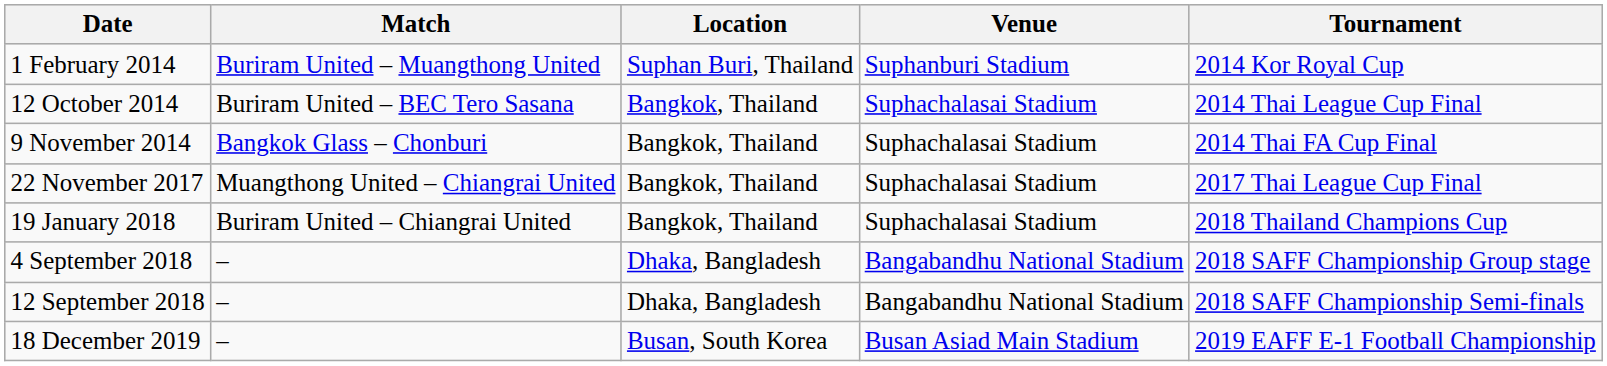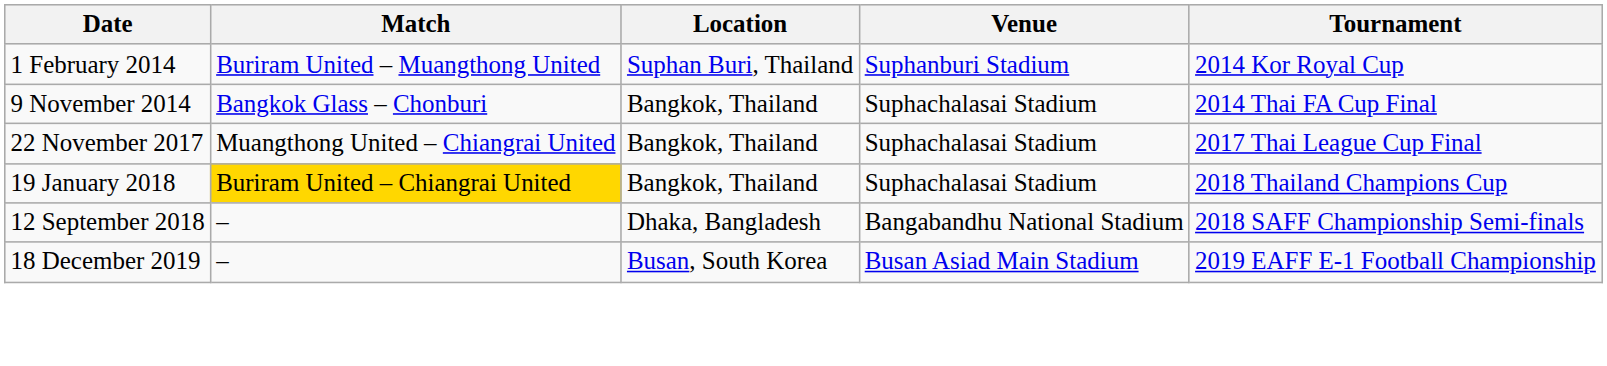 <table class="wikitable">
 <tr>
 <th>Date</th>
 <th>Match</th>
 <th>Location</th>
 <th>Venue</th>
 <th>Tournament</th>
 </tr>
 <tr>
 <td>1  February 2014</td>
 <td><a href='#'>Buriram United</a> – <a href='#'>Muangthong United</a></td>
 <td><a href='#'>Suphan Buri</a>, Thailand</td>
 <td><a href='#'>Suphanburi Stadium</a></td>
 <td><a href='#'>2014 Kor Royal Cup</a></td>
-</tr>
-<tr>
-<td>12 October 2014</td>
-<td>Buriram United – <a href='#'>BEC Tero Sasana</a></td>
-<td><a href='#'>Bangkok</a>, Thailand</td>
-<td><a href='#'>Suphachalasai Stadium</a></td>
-<td><a href='#'>2014 Thai League Cup Final</a></td>
 </tr>
 <tr>
 <td>9 November 2014</td>
 <td><a href='#'>Bangkok Glass</a> – <a href='#'>Chonburi</a></td>
 <td>Bangkok, Thailand</td>
 <td>Suphachalasai Stadium</td>
 <td><a href='#'>2014 Thai FA Cup Final</a></td>
 </tr>
 <tr>
 <td>22 November 2017</td>
 <td>Muangthong United – <a href='#'>Chiangrai United</a></td>
 <td>Bangkok, Thailand</td>
 <td>Suphachalasai Stadium</td>
 <td><a href='#'>2017 Thai League Cup Final</a></td>
 </tr>
 <tr>
 <td>19 January 2018</td>
-<td>Buriram United – Chiangrai United</td>
+<td style="background: gold;">Buriram United – Chiangrai United</td>
 <td>Bangkok, Thailand</td>
 <td>Suphachalasai Stadium</td>
 <td><a href='#'>2018 Thailand Champions Cup</a></td>
-</tr>
-<tr>
-<td>4 September 2018</td>
-<td>  – </td>
-<td><a href='#'>Dhaka</a>, Bangladesh</td>
-<td><a href='#'>Bangabandhu National Stadium</a></td>
-<td><a href='#'>2018 SAFF Championship Group stage</a></td>
 </tr>
 <tr>
 <td>12 September 2018</td>
 <td>  – </td>
 <td>Dhaka, Bangladesh</td>
 <td>Bangabandhu National Stadium</td>
 <td><a href='#'>2018 SAFF Championship Semi-finals</a></td>
 </tr>
 <tr>
 <td>18 December 2019</td>
 <td>  – </td>
 <td><a href='#'>Busan</a>, South Korea</td>
 <td><a href='#'>Busan Asiad Main Stadium</a></td>
 <td><a href='#'>2019 EAFF E-1 Football Championship</a></td>
 </tr>
 </table>
